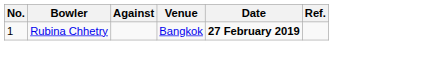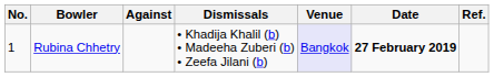 <table class="wikitable sortable">
 <tr>
 <th>No.</th>
 <th>Bowler</th>
 <th>Against</th>
+<th>Dismissals</th>
 <th>Venue</th>
 <th>Date</th>
 <th>Ref.</th>
 </tr>
 <tr>
 <td>1</td>
 <td><a href='#'>Rubina Chhetry</a></td>
 <td></td>
-<td><a href='#'>Bangkok</a></td>
+<td>• Khadija Khalil (<a href='#'>b</a>)<br>• Madeeha Zuberi (<a href='#'>b</a>)<br>• Zeefa Jilani (<a href='#'>b</a>)</td>
+<td style="background: lavender;"><a href='#'>Bangkok</a></td>
 <td><strong>27 February 2019</strong></td>
 <td></td>
 </tr>
 </table>
